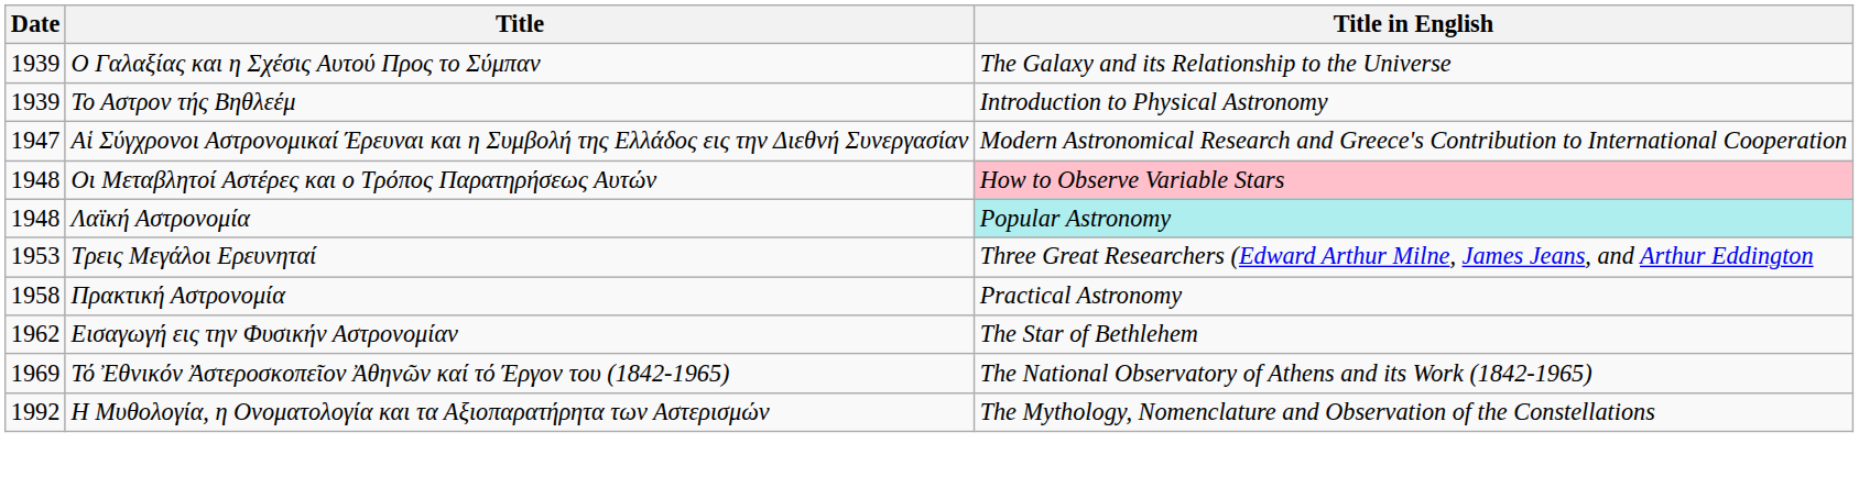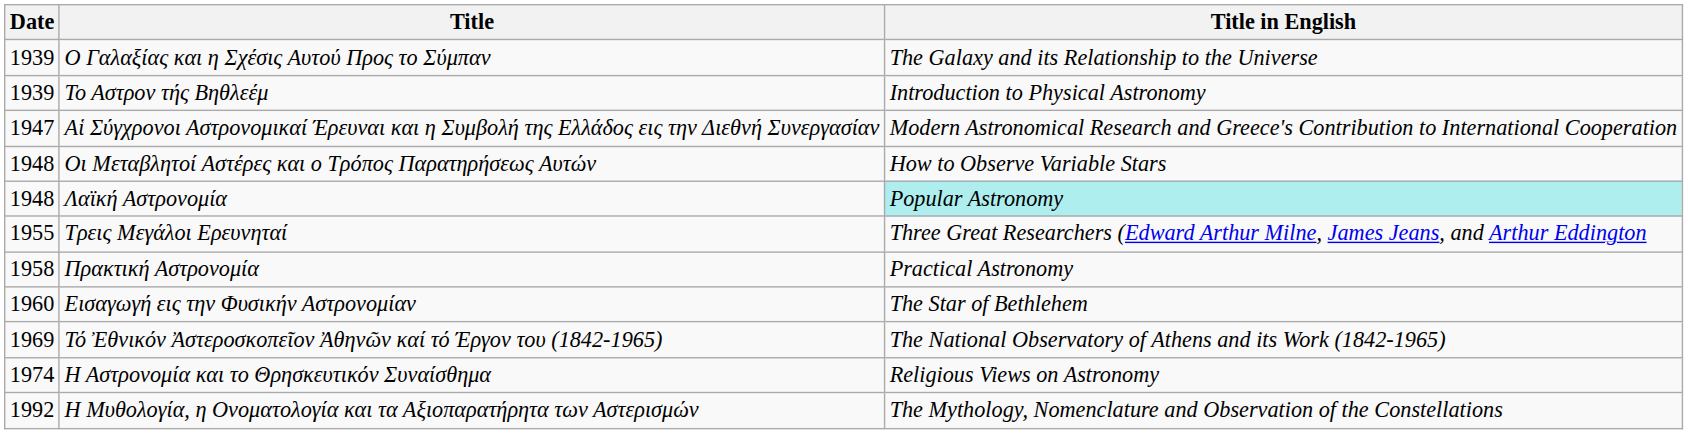 <table class="wikitable">
 <tr>
 <th>Date</th>
 <th>Title</th>
 <th>Title in English</th>
 </tr>
 <tr>
 <td>1939</td>
 <td><em>Ο Γαλαξίας και η Σχέσις Αυτού Προς το Σύμπαν</em></td>
 <td><em>The Galaxy and its Relationship to the Universe</em></td>
 </tr>
 <tr>
 <td>1939</td>
 <td><em>Το Αστρον τής Βηθλεέμ</em></td>
 <td><em>Introduction to Physical Astronomy</em></td>
 </tr>
 <tr>
 <td>1947</td>
 <td><em>Αἱ Σύγχρονοι Αστρονομικαί Έρευναι και η Συμβολή της Ελλάδος εις την Διεθνή Συνεργασίαν</em></td>
 <td><em>Modern Astronomical Research and Greece's Contribution to International Cooperation</em></td>
 </tr>
 <tr>
 <td>1948</td>
 <td><em>Οι Μεταβλητοί Αστέρες και ο Τρόπος Παρατηρήσεως Αυτών</em></td>
-<td style="background: pink;"><em>How to Observe Variable Stars</em></td>
+<td><em>How to Observe Variable Stars</em></td>
 </tr>
 <tr>
 <td>1948</td>
 <td><em>Λαϊκή Αστρονομία</em></td>
 <td style="background: paleturquoise;"><em>Popular Astronomy</em></td>
 </tr>
 <tr>
-<td>1953</td>
+<td>1955</td>
 <td><em>Τρεις Μεγάλοι Ερευνηταί</em></td>
 <td><em>Three Great Researchers (<a href='#'>Edward Arthur Milne</a>, <a href='#'>James Jeans</a>, and <a href='#'>Arthur Eddington</a></em></td>
 </tr>
 <tr>
 <td>1958</td>
 <td><em>Πρακτική Αστρονομία</em></td>
 <td><em>Practical Astronomy</em></td>
 </tr>
 <tr>
-<td>1962</td>
+<td>1960</td>
 <td><em>Εισαγωγή εις την Φυσικήν Αστρονομίαν </em></td>
 <td><em>The Star of Bethlehem</em></td>
 </tr>
 <tr>
 <td>1969</td>
 <td><em>Τό Ἐθνικόν Ἀστεροσκοπεῖον Ἀθηνῶν καί τό Έργον του (1842-1965)</em></td>
 <td><em>The National Observatory of Athens and its Work (1842-1965)</em></td>
 </tr>
 <tr>
+<td>1974</td>
+<td><em>Η Αστρονομία και το Θρησκευτικόν Συναίσθημα</em></td>
+<td><em>Religious Views on Astronomy </em></td>
+</tr>
+<tr>
 <td>1992</td>
 <td><em> Η Μυθολογία, η Ονοματολογία και τα Αξιοπαρατήρητα των Αστερισμών</em></td>
 <td><em>The Mythology, Nomenclature and Observation of the Constellations</em></td>
 </tr>
 </table>
